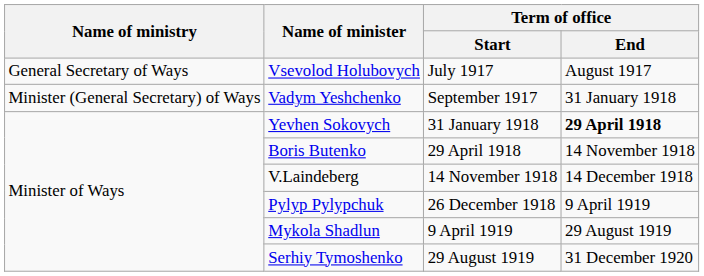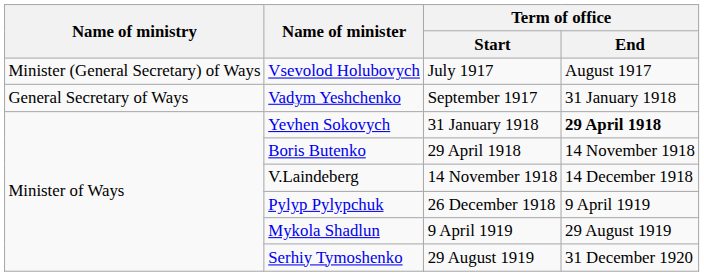 <table class="wikitable">
 <tr>
 <th rowspan="2">Name of ministry</th>
 <th rowspan="2">Name of minister</th>
 <th colspan="2">Term of office</th>
 </tr>
 <tr>
 <th>Start</th>
 <th>End</th>
 </tr>
 <tr>
-<td>General Secretary of Ways</td>
+<td>Minister (General Secretary) of Ways</td>
 <td><a href='#'>Vsevolod Holubovych</a></td>
 <td>July 1917</td>
 <td>August 1917</td>
 </tr>
 <tr>
-<td>Minister (General Secretary) of Ways</td>
+<td>General Secretary of Ways</td>
 <td><a href='#'>Vadym Yeshchenko</a></td>
 <td>September 1917</td>
 <td>31 January 1918</td>
 </tr>
 <tr>
 <td rowspan=6>Minister of Ways</td>
 <td><a href='#'>Yevhen Sokovych</a></td>
 <td>31 January 1918</td>
 <td><strong>29 April 1918</strong></td>
 </tr>
 <tr>
 <td><a href='#'>Boris Butenko</a></td>
 <td>29 April 1918</td>
 <td>14 November 1918</td>
 </tr>
 <tr>
 <td>V.Laindeberg</td>
 <td>14 November 1918</td>
 <td>14 December 1918</td>
 </tr>
 <tr>
 <td><a href='#'>Pylyp Pylypchuk</a></td>
 <td>26 December 1918</td>
 <td>9 April 1919</td>
 </tr>
 <tr>
 <td><a href='#'>Mykola Shadlun</a></td>
 <td>9 April 1919</td>
 <td>29 August 1919</td>
 </tr>
 <tr>
 <td><a href='#'>Serhiy Tymoshenko</a></td>
 <td>29 August 1919</td>
 <td>31 December 1920</td>
 </tr>
 </table>
